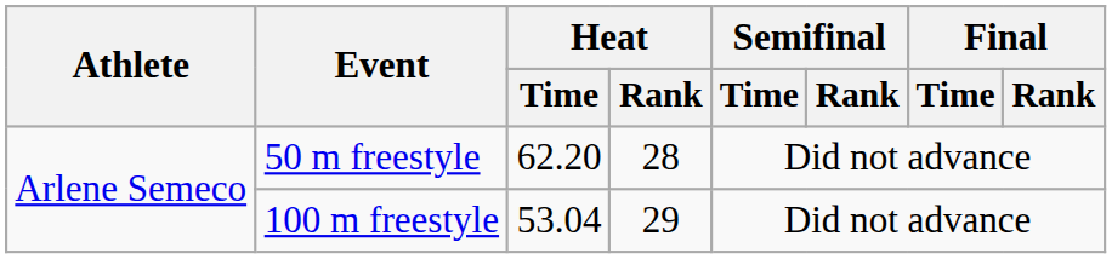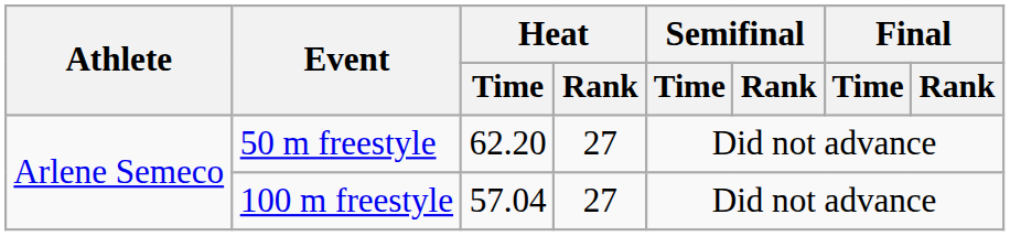 <table class="wikitable" style="font-size:90%;">
 <tr>
 <th rowspan=2>Athlete</th>
 <th rowspan=2>Event</th>
 <th colspan="2">Heat</th>
 <th colspan="2">Semifinal</th>
 <th colspan="2">Final</th>
 </tr>
 <tr style="font-size:95%">
 <th>Time</th>
 <th>Rank</th>
 <th>Time</th>
 <th>Rank</th>
 <th>Time</th>
 <th>Rank</th>
 </tr>
 <tr align=center>
 <td align=left rowspan=2><a href='#'>Arlene Semeco</a></td>
 <td align=left><a href='#'>50 m freestyle</a></td>
 <td>62.20</td>
-<td>28</td>
+<td>27</td>
 <td colspan=4>Did not advance</td>
 </tr>
 <tr align=center>
 <td align=left><a href='#'>100 m freestyle</a></td>
-<td>53.04</td>
-<td>29</td>
+<td>57.04</td>
+<td>27</td>
 <td colspan=4>Did not advance</td>
 </tr>
 </table>
